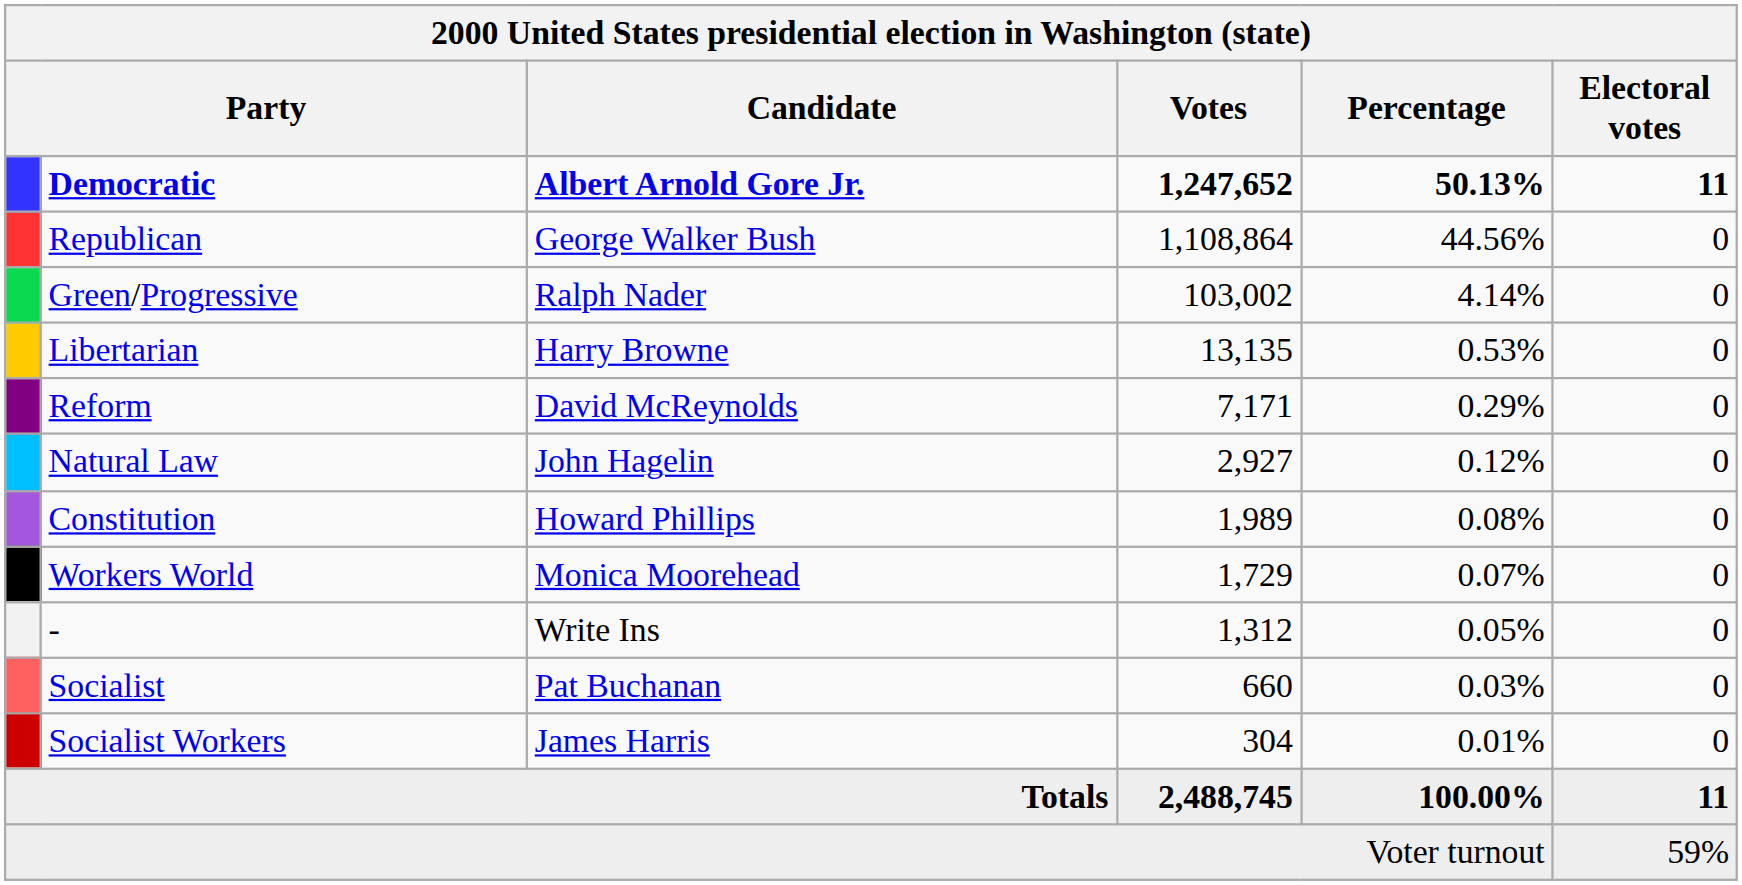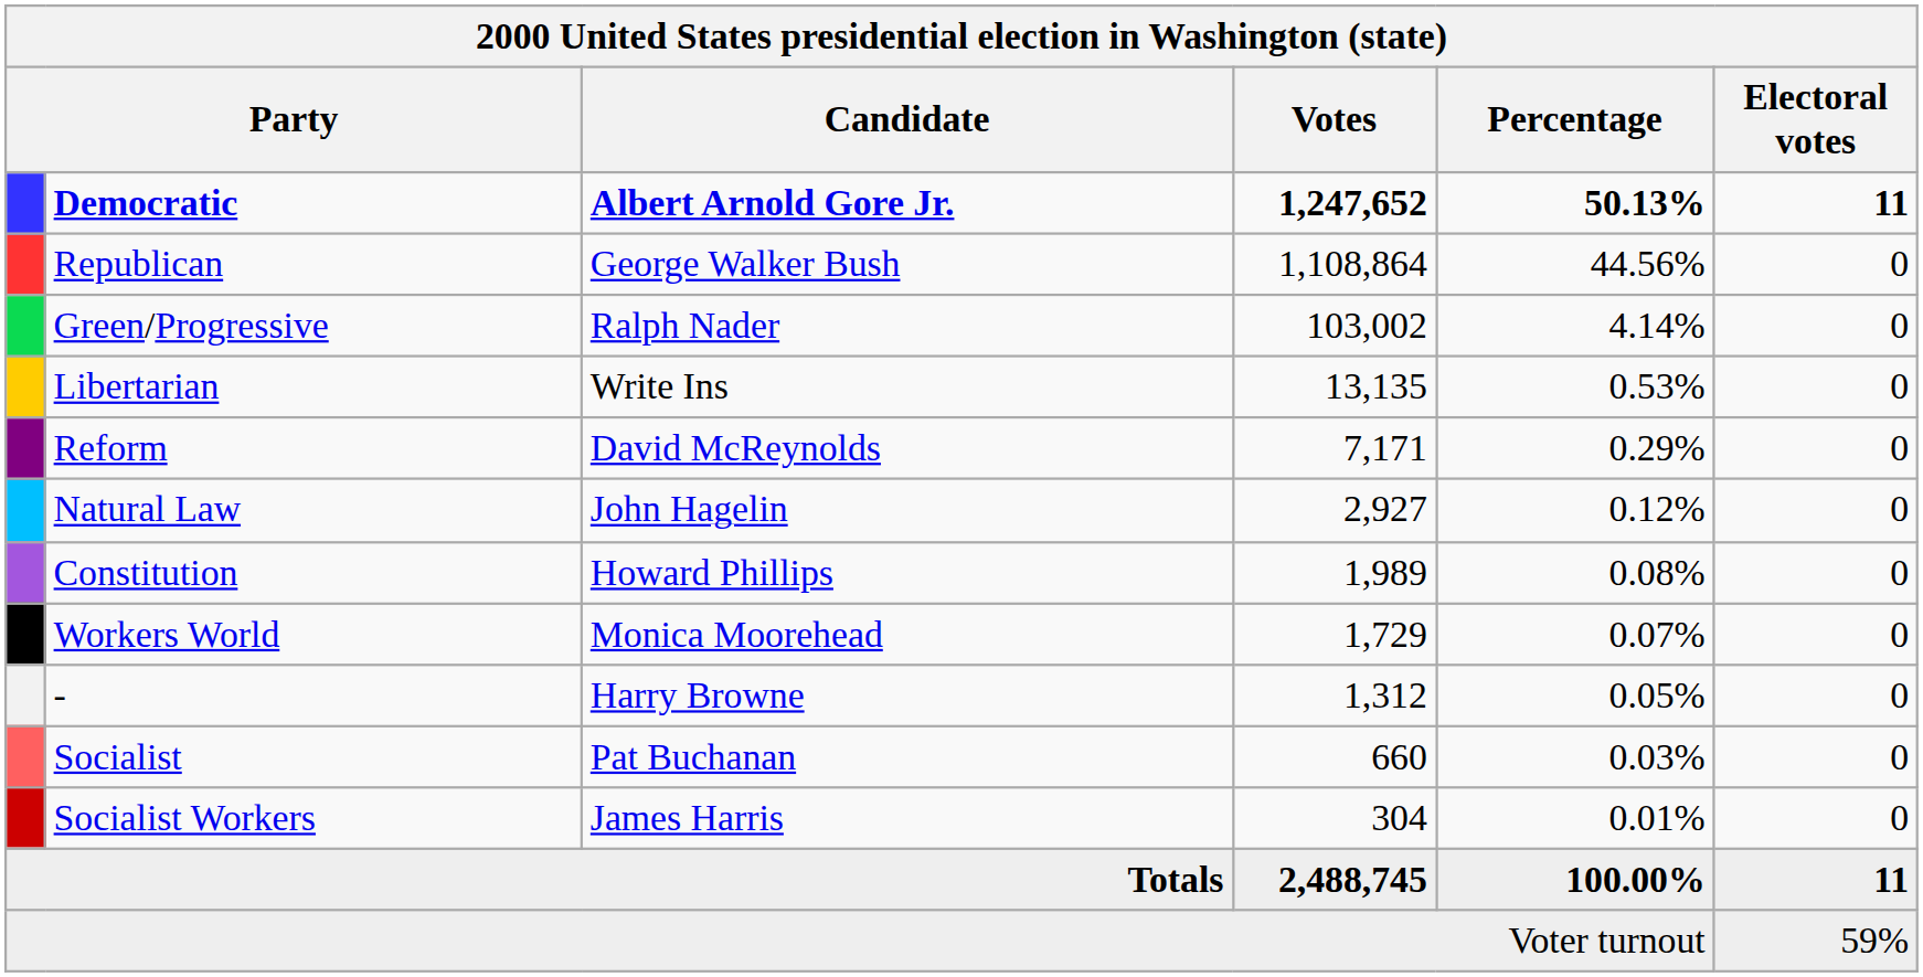 <table class="wikitable" style="font-size: 95%;">
 <tr>
 <th colspan="6">2000 United States presidential election in Washington (state)</th>
 </tr>
 <tr>
 <th colspan="2" style="width: 15em">Party</th>
 <th style="width: 17em">Candidate</th>
 <th style="width: 5em">Votes</th>
 <th style="width: 7em">Percentage</th>
 <th style="width: 5em">Electoral votes</th>
 </tr>
 <tr>
 <th style="background-color:#3333FF; width: 3px"></th>
 <td style="width: 130px"><strong><a href='#'>Democratic</a></strong></td>
 <td><strong><a href='#'>Albert Arnold Gore Jr.</a></strong></td>
 <td align="right"><strong>1,247,652</strong></td>
 <td align="right"><strong>50.13%</strong></td>
 <td align="right"><strong>11</strong></td>
 </tr>
 <tr>
 <th style="background-color:#FF3333; width: 3px"></th>
 <td style="width: 130px"><a href='#'>Republican</a></td>
 <td><a href='#'>George Walker Bush</a></td>
 <td align="right">1,108,864</td>
 <td align="right">44.56%</td>
 <td align="right">0</td>
 </tr>
 <tr>
 <th style="background-color:#0BDA51; width: 3px"></th>
 <td style="width: 130px"><a href='#'>Green</a>/<a href='#'>Progressive</a></td>
 <td><a href='#'>Ralph Nader</a></td>
 <td align="right">103,002</td>
 <td align="right">4.14%</td>
 <td align="right">0</td>
 </tr>
 <tr>
 <th style="background-color:#FFCC00; width: 3px"></th>
 <td style="width: 130px"><a href='#'>Libertarian</a></td>
-<td><a href='#'>Harry Browne</a></td>
+<td>Write Ins</td>
 <td align="right">13,135</td>
 <td align="right">0.53%</td>
 <td align="right">0</td>
 </tr>
 <tr>
 <th style="background-color:purple; width: 3px"></th>
 <td style="width: 130px"><a href='#'>Reform</a></td>
 <td><a href='#'>David McReynolds</a></td>
 <td align="right">7,171</td>
 <td align="right">0.29%</td>
 <td align="right">0</td>
 </tr>
 <tr>
 <th style="background-color:#00BFFF; width: 3px"></th>
 <td style="width: 130px"><a href='#'>Natural Law</a></td>
 <td><a href='#'>John Hagelin</a></td>
 <td align="right">2,927</td>
 <td align="right">0.12%</td>
 <td align="right">0</td>
 </tr>
 <tr>
 <th style="background-color:#A356DE; width: 3px"></th>
 <td style="width: 130px"><a href='#'>Constitution</a></td>
 <td><a href='#'>Howard Phillips</a></td>
 <td align="right">1,989</td>
 <td align="right">0.08%</td>
 <td align="right">0</td>
 </tr>
 <tr>
 <th style="background-color:Black; width: 3px"></th>
 <td style="width: 130px"><a href='#'>Workers World</a></td>
 <td><a href='#'>Monica Moorehead</a></td>
 <td align="right">1,729</td>
 <td align="right">0.07%</td>
 <td align="right">0</td>
 </tr>
 <tr>
 <th style="background-color:#DDDDDDD; width: 3px"></th>
 <td style="width: 130px">-</td>
-<td>Write Ins</td>
+<td><a href='#'>Harry Browne</a></td>
 <td align="right">1,312</td>
 <td align="right">0.05%</td>
 <td align="right">0</td>
 </tr>
 <tr>
 <th style="background-color:#FF6060; width: 3px"></th>
 <td style="width: 130px"><a href='#'>Socialist</a></td>
 <td><a href='#'>Pat Buchanan</a></td>
 <td align="right">660</td>
 <td align="right">0.03%</td>
 <td align="right">0</td>
 </tr>
 <tr>
 <th style="background-color:#CC0000; width: 3px"></th>
 <td style="width: 130px"><a href='#'>Socialist Workers</a></td>
 <td><a href='#'>James Harris</a></td>
 <td align="right">304</td>
 <td align="right">0.01%</td>
 <td align="right">0</td>
 </tr>
 <tr bgcolor="#EEEEEE">
 <td colspan="3" align="right"><strong>Totals</strong></td>
 <td align="right"><strong>2,488,745</strong></td>
 <td align="right"><strong>100.00%</strong></td>
 <td align="right"><strong>11</strong></td>
 </tr>
 <tr bgcolor="#EEEEEE">
 <td colspan="5" align="right">Voter turnout</td>
 <td align="right">59%</td>
 </tr>
 </table>
